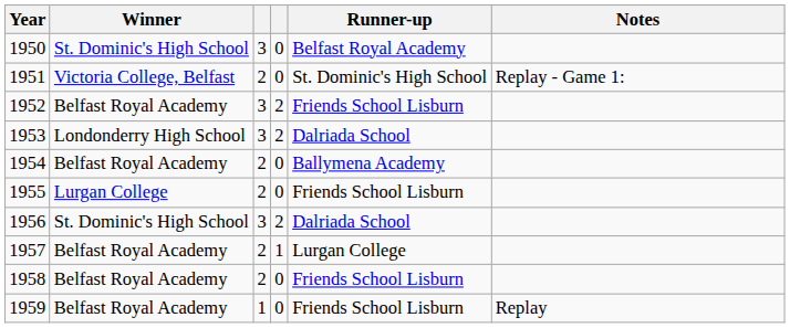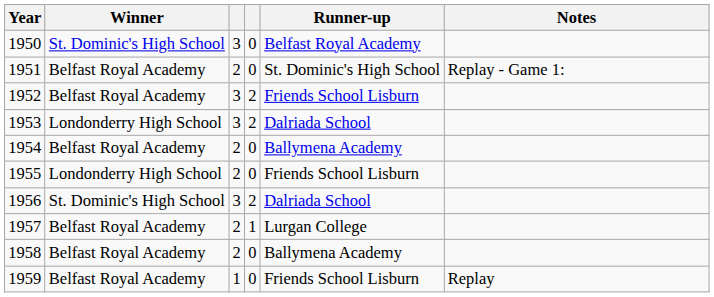 <table class="wikitable">
 <tr style="background:silver;">
 <th><strong>Year</strong></th>
 <th><strong>Winner</strong></th>
 <th></th>
 <th></th>
 <th><strong>Runner-up</strong></th>
 <th><strong>Notes</strong></th>
 </tr>
 <tr>
 <td align="center">1950</td>
 <td><a href='#'>St. Dominic's High School</a></td>
 <td align="center">3</td>
 <td align="center">0</td>
 <td><a href='#'>Belfast Royal Academy</a></td>
 <td width="250"></td>
 </tr>
 <tr>
 <td align="center">1951</td>
-<td><a href='#'>Victoria College, Belfast</a></td>
+<td>Belfast Royal Academy</td>
 <td align="center">2</td>
 <td align="center">0</td>
 <td>St. Dominic's High School</td>
 <td>Replay - Game 1:</td>
 </tr>
 <tr>
 <td align="center">1952</td>
 <td>Belfast Royal Academy</td>
 <td align="center">3</td>
 <td align="center">2</td>
 <td><a href='#'>Friends School Lisburn</a></td>
 <td></td>
 </tr>
 <tr>
 <td align="center">1953</td>
 <td>Londonderry High School</td>
 <td align="center">3</td>
 <td align="center">2</td>
 <td><a href='#'>Dalriada School</a></td>
 <td></td>
 </tr>
 <tr>
 <td align="center">1954</td>
 <td>Belfast Royal Academy</td>
 <td align="center">2</td>
 <td align="center">0</td>
 <td><a href='#'>Ballymena Academy</a></td>
 <td></td>
 </tr>
 <tr>
 <td align="center">1955</td>
-<td><a href='#'>Lurgan College</a></td>
+<td>Londonderry High School</td>
 <td align="center">2</td>
 <td align="center">0</td>
 <td>Friends School Lisburn</td>
 <td></td>
 </tr>
 <tr>
 <td align="center">1956</td>
 <td>St. Dominic's High School</td>
 <td align="center">3</td>
 <td align="center">2</td>
 <td><a href='#'>Dalriada School</a></td>
 <td></td>
 </tr>
 <tr>
 <td align="center">1957</td>
 <td>Belfast Royal Academy</td>
 <td align="center">2</td>
 <td align="center">1</td>
 <td>Lurgan College</td>
 <td></td>
 </tr>
 <tr>
 <td align="center">1958</td>
 <td>Belfast Royal Academy</td>
 <td align="center">2</td>
 <td align="center">0</td>
-<td><a href='#'>Friends School Lisburn</a></td>
+<td>Ballymena Academy</td>
 <td></td>
 </tr>
 <tr>
 <td align="center">1959</td>
 <td>Belfast Royal Academy</td>
 <td align="center">1</td>
 <td align="center">0</td>
 <td>Friends School Lisburn</td>
 <td>Replay</td>
 </tr>
 </table>
